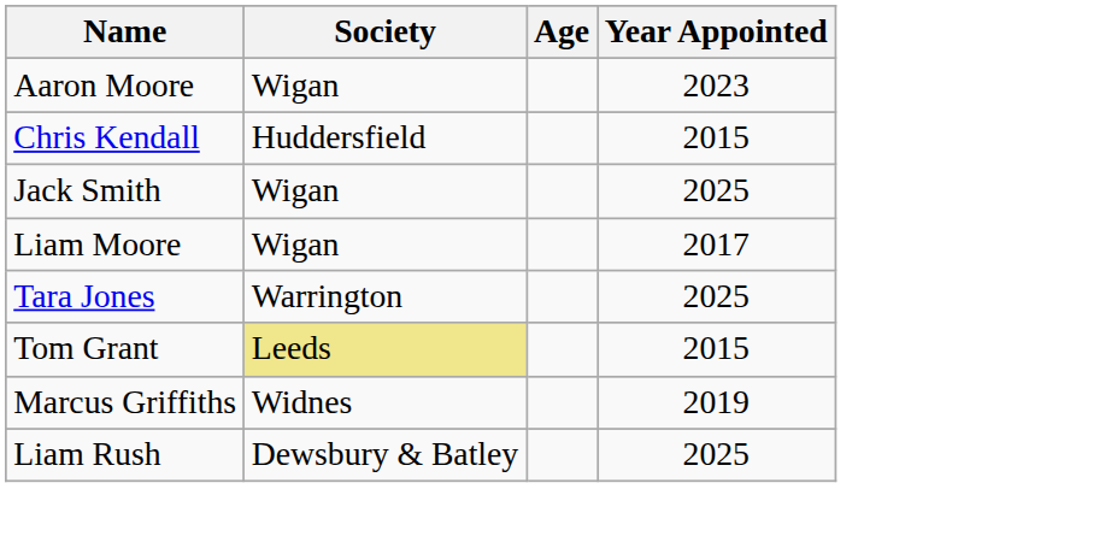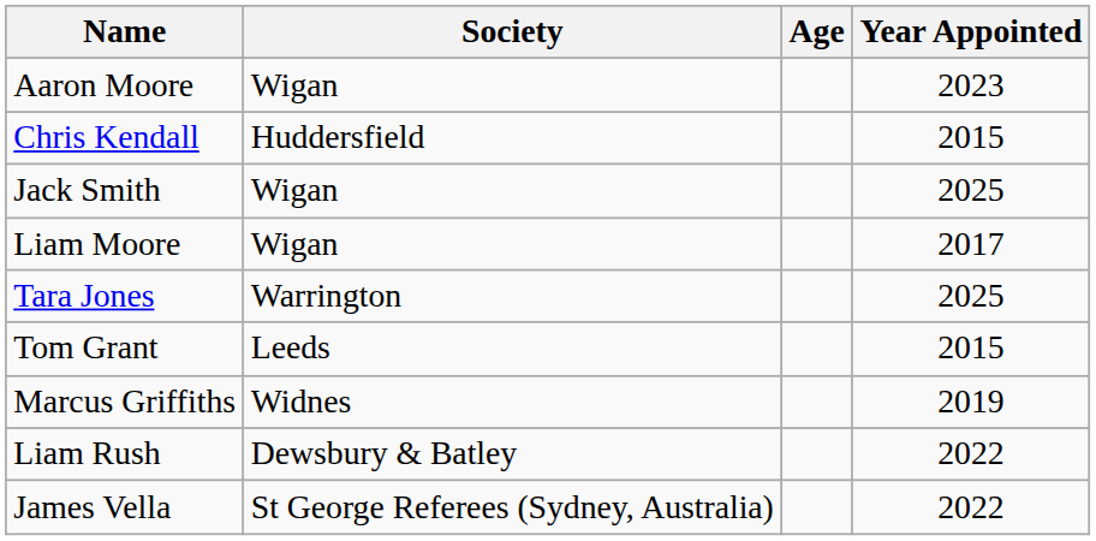 <table class="wikitable sortable" border="1">
 <tr>
 <th><strong>Name</strong></th>
 <th><strong>Society</strong></th>
 <th><strong>Age</strong></th>
 <th><strong>Year Appointed</strong></th>
 </tr>
 <tr>
 <td> Aaron Moore</td>
 <td>Wigan</td>
 <td></td>
 <td align="center">2023</td>
 </tr>
 <tr>
 <td> <a href='#'>Chris Kendall</a></td>
 <td>Huddersfield</td>
 <td></td>
 <td align="center">2015</td>
 </tr>
 <tr>
 <td> Jack Smith</td>
 <td>Wigan</td>
 <td></td>
 <td align="center">2025</td>
 </tr>
 <tr>
 <td> Liam Moore</td>
 <td>Wigan</td>
 <td></td>
 <td align="center">2017</td>
 </tr>
 <tr>
 <td> <a href='#'>Tara Jones</a></td>
 <td>Warrington</td>
 <td></td>
 <td align="center">2025</td>
 </tr>
 <tr>
 <td> Tom Grant</td>
-<td style="background: khaki;">Leeds</td>
+<td>Leeds</td>
 <td></td>
 <td align="center">2015</td>
 </tr>
 <tr>
 <td> Marcus Griffiths</td>
 <td>Widnes</td>
 <td></td>
 <td align="center">2019</td>
 </tr>
 <tr>
 <td> Liam Rush</td>
 <td>Dewsbury & Batley</td>
 <td></td>
-<td align="center">2025</td>
+<td align="center">2022</td>
+</tr>
+<tr>
+<td> James Vella</td>
+<td>St George Referees (Sydney, Australia)</td>
+<td></td>
+<td align="center">2022</td>
 </tr>
 </table>
